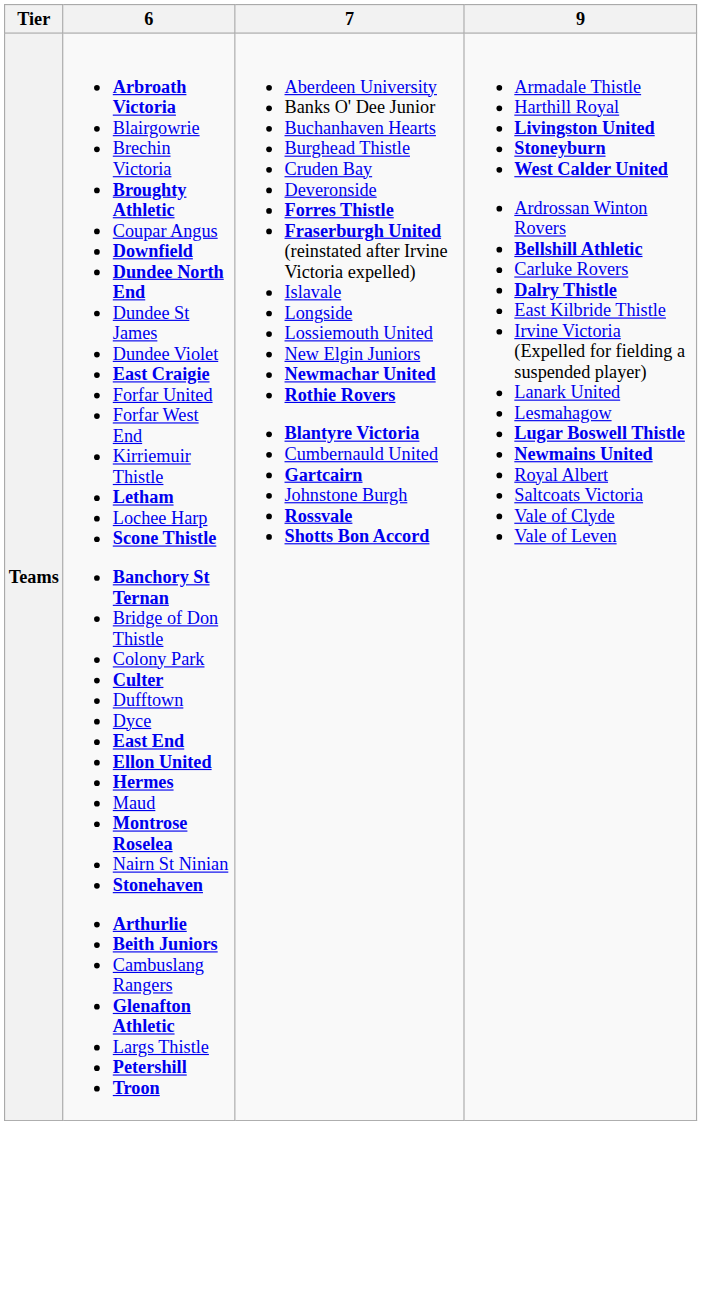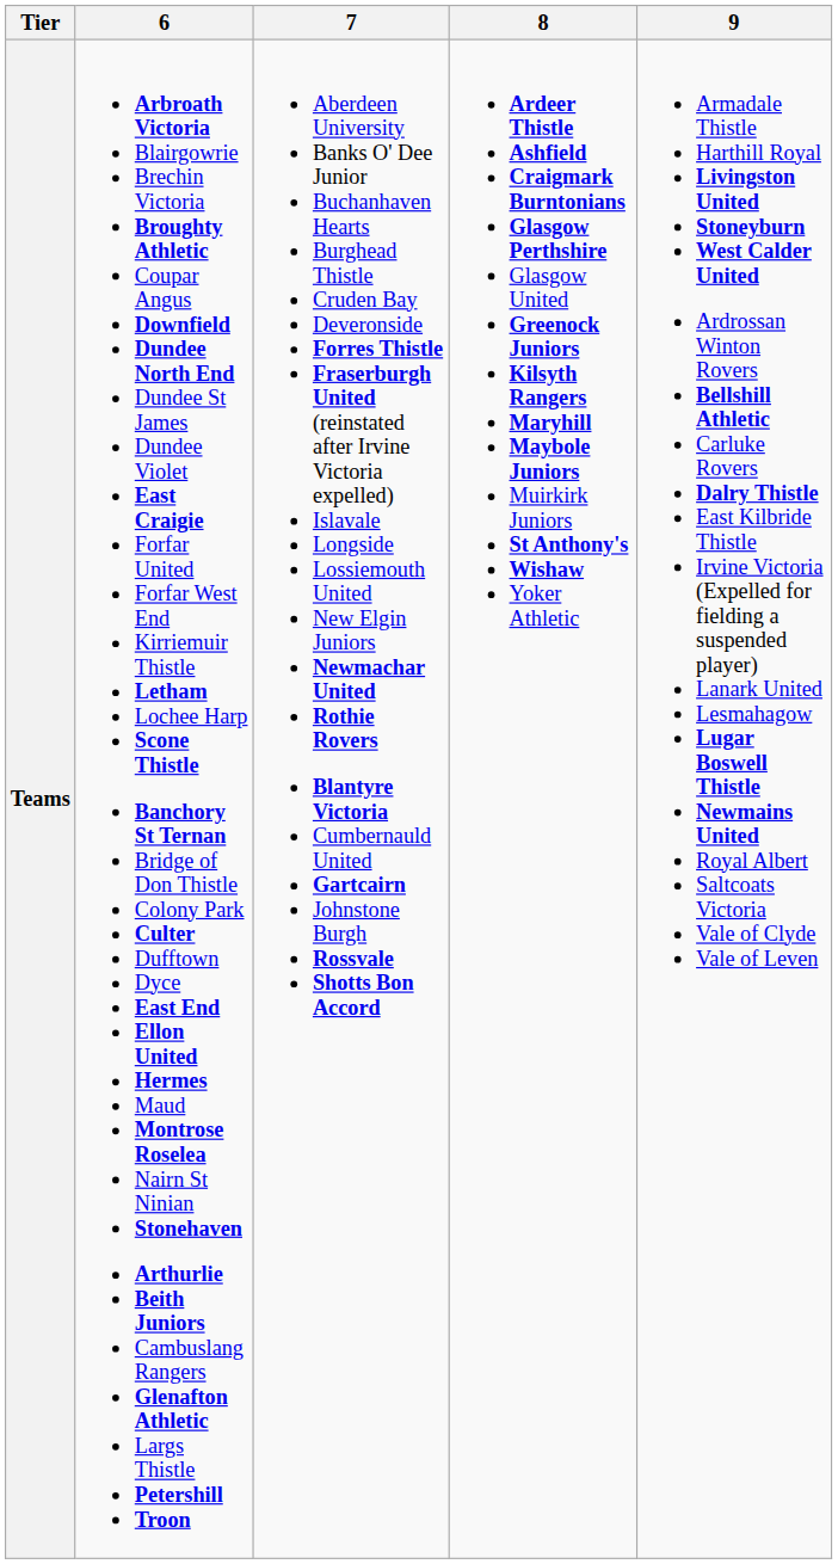 <table class="wikitable" style="text-align:left">
 <tr>
 <th>Tier</th>
 <th>6</th>
 <th>7</th>
+<th>8</th>
 <th>9</th>
 </tr>
 <tr>
 <th>Teams</th>
 <td valign="top"><br><ul><li><a href='#'><strong>Arbroath Victoria</strong></a></li><li><a href='#'>Blairgowrie</a></li><li><a href='#'>Brechin Victoria</a></li><li><a href='#'><strong>Broughty Athletic</strong></a></li><li><a href='#'>Coupar Angus</a></li><li><a href='#'><strong>Downfield</strong></a></li><li><a href='#'><strong>Dundee North End</strong></a></li><li><a href='#'>Dundee St James</a></li><li><a href='#'>Dundee Violet</a></li><li><a href='#'><strong>East Craigie</strong></a></li><li><a href='#'>Forfar United</a></li><li><a href='#'>Forfar West End</a></li><li><a href='#'>Kirriemuir Thistle</a></li><li><a href='#'><strong>Letham</strong></a></li><li><a href='#'>Lochee Harp</a></li><li><a href='#'><strong>Scone Thistle</strong></a></li></ul><ul><li><a href='#'><strong>Banchory St Ternan</strong></a></li><li><a href='#'>Bridge of Don Thistle</a></li><li><a href='#'>Colony Park</a></li><li><a href='#'><strong>Culter</strong></a></li><li><a href='#'>Dufftown</a></li><li><a href='#'>Dyce</a></li><li><a href='#'><strong>East End</strong></a></li><li><a href='#'><strong>Ellon United</strong></a></li><li><a href='#'><strong>Hermes</strong></a></li><li><a href='#'>Maud</a></li><li><a href='#'><strong>Montrose Roselea</strong></a></li><li><a href='#'>Nairn St Ninian</a></li><li><a href='#'><strong>Stonehaven</strong></a></li></ul><ul><li><a href='#'><strong>Arthurlie</strong></a></li><li><a href='#'><strong>Beith Juniors</strong></a></li><li><a href='#'>Cambuslang Rangers</a></li><li><a href='#'><strong>Glenafton Athletic</strong></a></li><li><a href='#'>Largs Thistle</a></li><li><a href='#'><strong>Petershill</strong></a></li><li><a href='#'><strong>Troon</strong></a></li></ul></td>
 <td valign="top"><br><ul><li><a href='#'>Aberdeen University</a></li><li>Banks O' Dee Junior</li><li><a href='#'>Buchanhaven Hearts</a></li><li><a href='#'>Burghead Thistle</a></li><li><a href='#'>Cruden Bay</a></li><li><a href='#'>Deveronside</a></li><li><a href='#'><strong>Forres Thistle</strong></a></li><li><a href='#'><strong>Fraserburgh United</strong></a><br>(reinstated after Irvine Victoria expelled)</li><li><a href='#'>Islavale</a></li><li><a href='#'>Longside</a></li><li><a href='#'>Lossiemouth United</a></li><li><a href='#'>New Elgin Juniors</a></li><li><a href='#'><strong>Newmachar United</strong></a></li><li><a href='#'><strong>Rothie Rovers</strong></a></li></ul><ul><li><a href='#'><strong>Blantyre Victoria</strong></a></li><li><a href='#'>Cumbernauld United</a></li><li><a href='#'><strong>Gartcairn</strong></a></li><li><a href='#'>Johnstone Burgh</a></li><li><a href='#'><strong>Rossvale</strong></a></li><li><a href='#'><strong>Shotts Bon Accord</strong></a></li></ul></td>
+<td valign="top"><br><ul><li><a href='#'><strong>Ardeer Thistle</strong></a></li><li><a href='#'><strong>Ashfield</strong></a></li><li><a href='#'><strong>Craigmark Burntonians</strong></a></li><li><a href='#'><strong>Glasgow Perthshire</strong></a></li><li><a href='#'>Glasgow United</a></li><li><a href='#'><strong>Greenock Juniors</strong></a></li><li><a href='#'><strong>Kilsyth Rangers</strong></a></li><li><a href='#'><strong>Maryhill</strong></a></li><li><a href='#'><strong>Maybole Juniors</strong></a></li><li><a href='#'>Muirkirk Juniors</a></li><li><a href='#'><strong>St Anthony's</strong></a></li><li><a href='#'><strong>Wishaw</strong></a></li><li><a href='#'>Yoker Athletic</a></li></ul></td>
 <td valign="top"><br><ul><li><a href='#'>Armadale Thistle</a></li><li><a href='#'>Harthill Royal</a></li><li><a href='#'><strong>Livingston United</strong></a></li><li><a href='#'><strong>Stoneyburn</strong></a></li><li><a href='#'><strong>West Calder United</strong></a></li></ul><ul><li><a href='#'>Ardrossan Winton Rovers</a></li><li><a href='#'><strong>Bellshill Athletic</strong></a></li><li><a href='#'>Carluke Rovers</a></li><li><a href='#'><strong>Dalry Thistle</strong></a></li><li><a href='#'>East Kilbride Thistle</a></li><li><a href='#'>Irvine Victoria</a><br>(Expelled for fielding a suspended player)</li><li><a href='#'>Lanark United</a></li><li><a href='#'>Lesmahagow</a></li><li><a href='#'><strong>Lugar Boswell Thistle</strong></a></li><li><a href='#'><strong>Newmains United</strong></a></li><li><a href='#'>Royal Albert</a></li><li><a href='#'>Saltcoats Victoria</a></li><li><a href='#'>Vale of Clyde</a></li><li><a href='#'>Vale of Leven</a></li></ul></td>
 </tr>
 </table>
